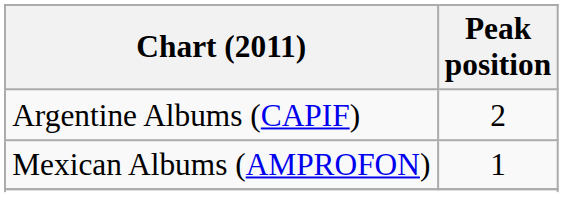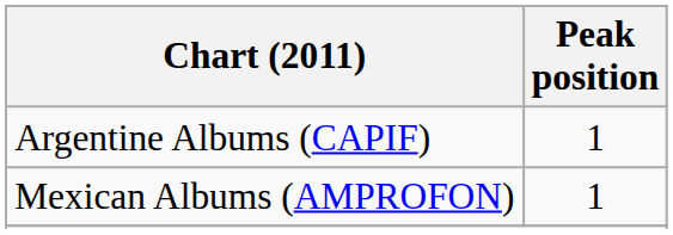 <table class="wikitable sortable">
 <tr>
 <th align="left">Chart (2011)</th>
 <th align="left">Peak<br>position</th>
 </tr>
 <tr>
 <td align="left">Argentine Albums (<a href='#'>CAPIF</a>)</td>
-<td align="center">2</td>
+<td align="center">1</td>
 </tr>
 <tr>
 <td align="left">Mexican Albums (<a href='#'>AMPROFON</a>)</td>
 <td align="center">1</td>
 </tr>
 <tr>
 </tr>
 <tr>
 </tr>
 <tr>
 </tr>
 </table>
